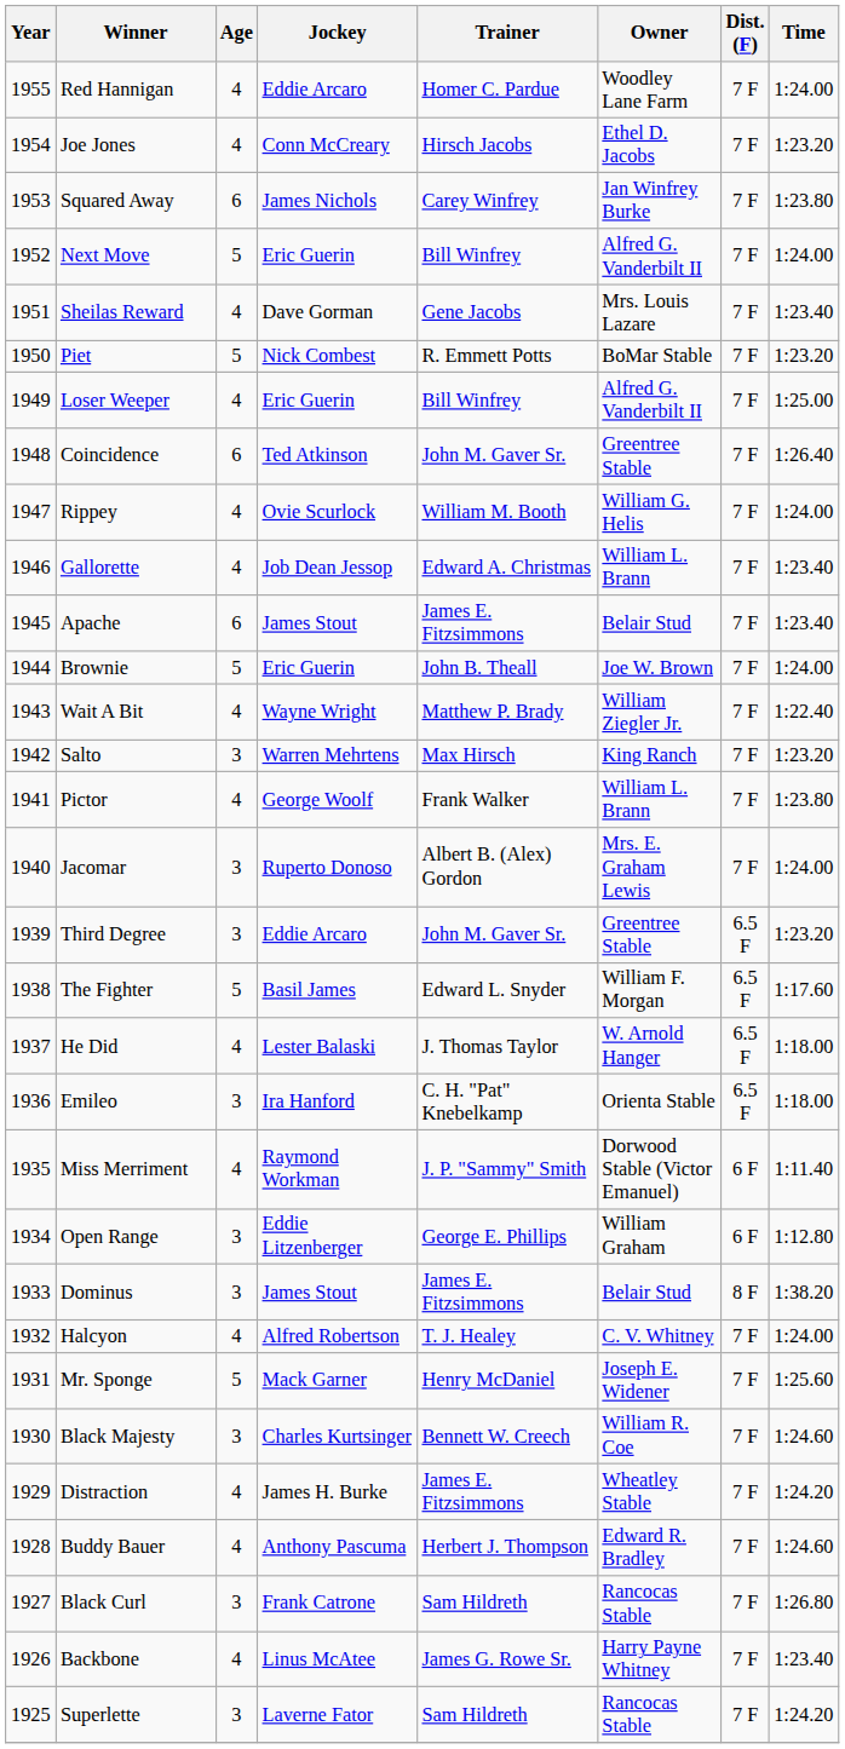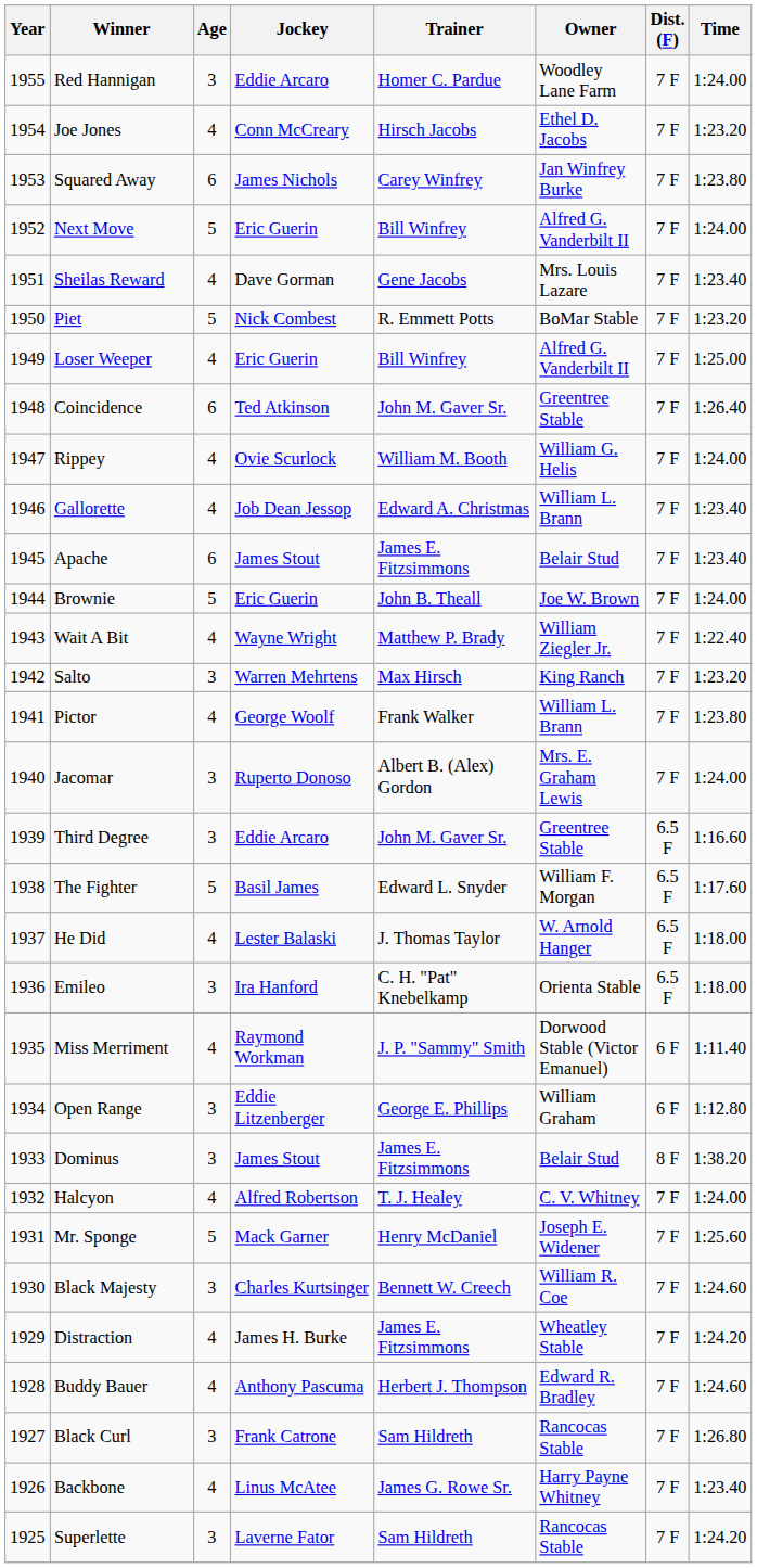 <table class="wikitable sortable" style="font-size:90%">
 <tr>
 <th style="width:30px">Year<br></th>
 <th style="width:110px">Winner<br></th>
 <th style="width:20px">Age<br></th>
 <th style="width:110px">Jockey<br></th>
 <th style="width:125px">Trainer<br></th>
 <th>Owner<br></th>
 <th style="width:25px">Dist.<br> <span>(<a href='#'>F</a>)</span></th>
 <th style="width:25px">Time<br></th>
 </tr>
 <tr>
 <td align=center>1955</td>
 <td>Red Hannigan</td>
-<td align=center>4</td>
+<td align=center>3</td>
 <td><a href='#'>Eddie Arcaro</a></td>
 <td><a href='#'>Homer C. Pardue</a></td>
 <td>Woodley Lane Farm</td>
 <td align=center>7 F</td>
 <td align=center>1:24.00</td>
 </tr>
 <tr>
 <td align=center>1954</td>
 <td>Joe Jones</td>
 <td align=center>4</td>
 <td><a href='#'>Conn McCreary</a></td>
 <td><a href='#'>Hirsch Jacobs</a></td>
 <td><a href='#'>Ethel D. Jacobs</a></td>
 <td align=center>7 F</td>
 <td align=center>1:23.20</td>
 </tr>
 <tr>
 <td align=center>1953</td>
 <td>Squared Away</td>
 <td align=center>6</td>
 <td><a href='#'>James Nichols</a></td>
 <td><a href='#'>Carey Winfrey</a></td>
 <td><a href='#'>Jan Winfrey Burke</a></td>
 <td align=center>7 F</td>
 <td align=center>1:23.80</td>
 </tr>
 <tr>
 <td align=center>1952</td>
 <td><a href='#'>Next Move</a></td>
 <td align=center>5</td>
 <td><a href='#'>Eric Guerin</a></td>
 <td><a href='#'>Bill Winfrey</a></td>
 <td><a href='#'>Alfred G. Vanderbilt II</a></td>
 <td align=center>7 F</td>
 <td align=center>1:24.00</td>
 </tr>
 <tr>
 <td align=center>1951</td>
 <td><a href='#'>Sheilas Reward</a></td>
 <td align=center>4</td>
 <td>Dave Gorman</td>
 <td><a href='#'>Gene Jacobs</a></td>
 <td>Mrs. Louis Lazare</td>
 <td align=center>7 F</td>
 <td align=center>1:23.40</td>
 </tr>
 <tr>
 <td align=center>1950</td>
 <td><a href='#'>Piet</a></td>
 <td align=center>5</td>
 <td><a href='#'>Nick Combest</a></td>
 <td>R. Emmett Potts</td>
 <td>BoMar Stable</td>
 <td align=center>7 F</td>
 <td align=center>1:23.20</td>
 </tr>
 <tr>
 <td align=center>1949</td>
 <td><a href='#'>Loser Weeper</a></td>
 <td align=center>4</td>
 <td><a href='#'>Eric Guerin</a></td>
 <td><a href='#'>Bill Winfrey</a></td>
 <td><a href='#'>Alfred G. Vanderbilt II</a></td>
 <td align=center>7 F</td>
 <td align=center>1:25.00</td>
 </tr>
 <tr>
 <td align=center>1948</td>
 <td>Coincidence</td>
 <td align=center>6</td>
 <td><a href='#'>Ted Atkinson</a></td>
 <td><a href='#'>John M. Gaver Sr.</a></td>
 <td><a href='#'>Greentree Stable</a></td>
 <td align=center>7 F</td>
 <td align=center>1:26.40</td>
 </tr>
 <tr>
 <td align=center>1947</td>
 <td>Rippey</td>
 <td align=center>4</td>
 <td><a href='#'>Ovie Scurlock</a></td>
 <td><a href='#'>William M. Booth</a></td>
 <td><a href='#'>William G. Helis</a></td>
 <td align=center>7 F</td>
 <td align=center>1:24.00</td>
 </tr>
 <tr>
 <td align=center>1946</td>
 <td><a href='#'>Gallorette</a></td>
 <td align=center>4</td>
 <td><a href='#'>Job Dean Jessop</a></td>
 <td><a href='#'>Edward A. Christmas</a></td>
 <td><a href='#'>William L. Brann</a></td>
 <td align=center>7 F</td>
 <td align=center>1:23.40</td>
 </tr>
 <tr>
 <td align=center>1945</td>
 <td>Apache</td>
 <td align=center>6</td>
 <td><a href='#'>James Stout</a></td>
 <td><a href='#'>James E. Fitzsimmons</a></td>
 <td><a href='#'>Belair Stud</a></td>
 <td align=center>7 F</td>
 <td align=center>1:23.40</td>
 </tr>
 <tr>
 <td align=center>1944</td>
 <td>Brownie</td>
 <td align=center>5</td>
 <td><a href='#'>Eric Guerin</a></td>
 <td><a href='#'>John B. Theall</a></td>
 <td><a href='#'>Joe W. Brown</a></td>
 <td align=center>7 F</td>
 <td align=center>1:24.00</td>
 </tr>
 <tr>
 <td align=center>1943</td>
 <td>Wait A Bit</td>
 <td align=center>4</td>
 <td><a href='#'>Wayne Wright</a></td>
 <td><a href='#'>Matthew P. Brady</a></td>
 <td><a href='#'>William Ziegler Jr.</a></td>
 <td align=center>7 F</td>
 <td align=center>1:22.40</td>
 </tr>
 <tr>
 <td align=center>1942</td>
 <td>Salto</td>
 <td align=center>3</td>
 <td><a href='#'>Warren Mehrtens</a></td>
 <td><a href='#'>Max Hirsch</a></td>
 <td><a href='#'>King Ranch</a></td>
 <td align=center>7 F</td>
 <td align=center>1:23.20</td>
 </tr>
 <tr>
 <td align=center>1941</td>
 <td>Pictor</td>
 <td align=center>4</td>
 <td><a href='#'>George Woolf</a></td>
 <td>Frank Walker</td>
 <td><a href='#'>William L. Brann</a></td>
 <td align=center>7 F</td>
 <td align=center>1:23.80</td>
 </tr>
 <tr>
 <td align=center>1940</td>
 <td>Jacomar</td>
 <td align=center>3</td>
 <td><a href='#'>Ruperto Donoso</a></td>
 <td>Albert B. (Alex) Gordon</td>
 <td><a href='#'>Mrs. E. Graham Lewis</a></td>
 <td align=center>7 F</td>
 <td align=center>1:24.00</td>
 </tr>
 <tr>
 <td align=center>1939</td>
 <td>Third Degree</td>
 <td align=center>3</td>
 <td><a href='#'>Eddie Arcaro</a></td>
 <td><a href='#'>John M. Gaver Sr.</a></td>
 <td><a href='#'>Greentree Stable</a></td>
 <td align=center>6.5 F</td>
-<td align=center>1:23.20</td>
+<td align=center>1:16.60</td>
 </tr>
 <tr>
 <td align=center>1938</td>
 <td>The Fighter</td>
 <td align=center>5</td>
 <td><a href='#'>Basil James</a></td>
 <td>Edward L. Snyder</td>
 <td>William F. Morgan</td>
 <td align=center>6.5 F</td>
 <td align=center>1:17.60</td>
 </tr>
 <tr>
 <td align=center>1937</td>
 <td>He Did</td>
 <td align=center>4</td>
 <td><a href='#'>Lester Balaski</a></td>
 <td>J. Thomas Taylor</td>
 <td><a href='#'>W. Arnold Hanger</a></td>
 <td align=center>6.5 F</td>
 <td align=center>1:18.00</td>
 </tr>
 <tr>
 <td align=center>1936</td>
 <td>Emileo</td>
 <td align=center>3</td>
 <td><a href='#'>Ira Hanford</a></td>
 <td>C. H. "Pat" Knebelkamp</td>
 <td>Orienta Stable</td>
 <td align=center>6.5 F</td>
 <td align=center>1:18.00</td>
 </tr>
 <tr>
 <td align=center>1935</td>
 <td>Miss Merriment</td>
 <td align=center>4</td>
 <td><a href='#'>Raymond Workman</a></td>
 <td><a href='#'>J. P. "Sammy" Smith</a></td>
 <td>Dorwood Stable (Victor Emanuel)</td>
 <td align=center>6 F</td>
 <td align=center>1:11.40</td>
 </tr>
 <tr>
 <td align=center>1934</td>
 <td>Open Range</td>
 <td align=center>3</td>
 <td><a href='#'>Eddie Litzenberger</a></td>
 <td><a href='#'>George E. Phillips</a></td>
 <td>William Graham</td>
 <td align=center>6 F</td>
 <td align=center>1:12.80</td>
 </tr>
 <tr>
 <td align=center>1933</td>
 <td>Dominus</td>
 <td align=center>3</td>
 <td><a href='#'>James Stout</a></td>
 <td><a href='#'>James E. Fitzsimmons</a></td>
 <td><a href='#'>Belair Stud</a></td>
 <td align=center>8 F</td>
 <td align=center>1:38.20</td>
 </tr>
 <tr>
 <td align=center>1932</td>
 <td>Halcyon</td>
 <td align=center>4</td>
 <td><a href='#'>Alfred Robertson</a></td>
 <td><a href='#'>T. J. Healey</a></td>
 <td><a href='#'>C. V. Whitney</a></td>
 <td align=center>7 F</td>
 <td align=center>1:24.00</td>
 </tr>
 <tr>
 <td align=center>1931</td>
 <td>Mr. Sponge</td>
 <td align=center>5</td>
 <td><a href='#'>Mack Garner</a></td>
 <td><a href='#'>Henry McDaniel</a></td>
 <td><a href='#'>Joseph E. Widener</a></td>
 <td align=center>7 F</td>
 <td align=center>1:25.60</td>
 </tr>
 <tr>
 <td align=center>1930</td>
 <td>Black Majesty</td>
 <td align=center>3</td>
 <td><a href='#'>Charles Kurtsinger</a></td>
 <td><a href='#'>Bennett W. Creech</a></td>
 <td><a href='#'>William R. Coe</a></td>
 <td align=center>7 F</td>
 <td align=center>1:24.60</td>
 </tr>
 <tr>
 <td align=center>1929</td>
 <td>Distraction</td>
 <td align=center>4</td>
 <td>James H. Burke</td>
 <td><a href='#'>James E. Fitzsimmons</a></td>
 <td><a href='#'>Wheatley Stable</a></td>
 <td align=center>7 F</td>
 <td align=center>1:24.20</td>
 </tr>
 <tr>
 <td align=center>1928</td>
 <td>Buddy Bauer</td>
 <td align=center>4</td>
 <td><a href='#'>Anthony Pascuma</a></td>
 <td><a href='#'>Herbert J. Thompson</a></td>
 <td><a href='#'>Edward R. Bradley</a></td>
 <td align=center>7 F</td>
 <td align=center>1:24.60</td>
 </tr>
 <tr>
 <td align=center>1927</td>
 <td>Black Curl</td>
 <td align=center>3</td>
 <td><a href='#'>Frank Catrone</a></td>
 <td><a href='#'>Sam Hildreth</a></td>
 <td><a href='#'>Rancocas Stable</a></td>
 <td align=center>7 F</td>
 <td align=center>1:26.80</td>
 </tr>
 <tr>
 <td align=center>1926</td>
 <td>Backbone</td>
 <td align=center>4</td>
 <td><a href='#'>Linus McAtee</a></td>
 <td><a href='#'>James G. Rowe Sr.</a></td>
 <td><a href='#'>Harry Payne Whitney</a></td>
 <td align=center>7 F</td>
 <td align=center>1:23.40</td>
 </tr>
 <tr>
 <td align=center>1925</td>
 <td>Superlette</td>
 <td align=center>3</td>
 <td><a href='#'>Laverne Fator</a></td>
 <td><a href='#'>Sam Hildreth</a></td>
 <td><a href='#'>Rancocas Stable</a></td>
 <td align=center>7 F</td>
 <td align=center>1:24.20</td>
 </tr>
 <tr>
 </tr>
 </table>
